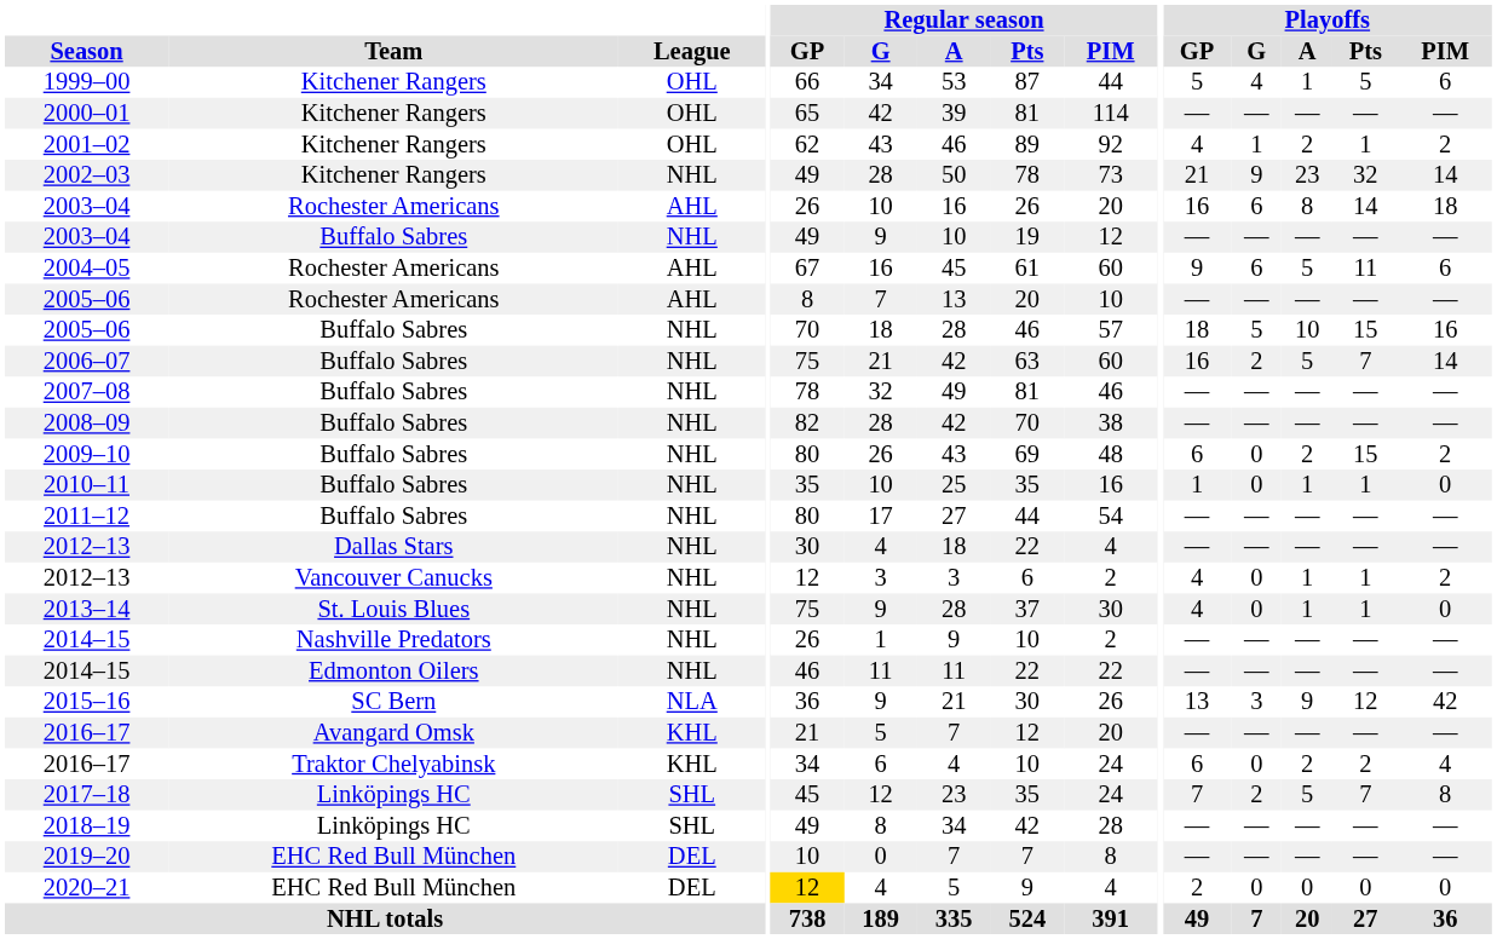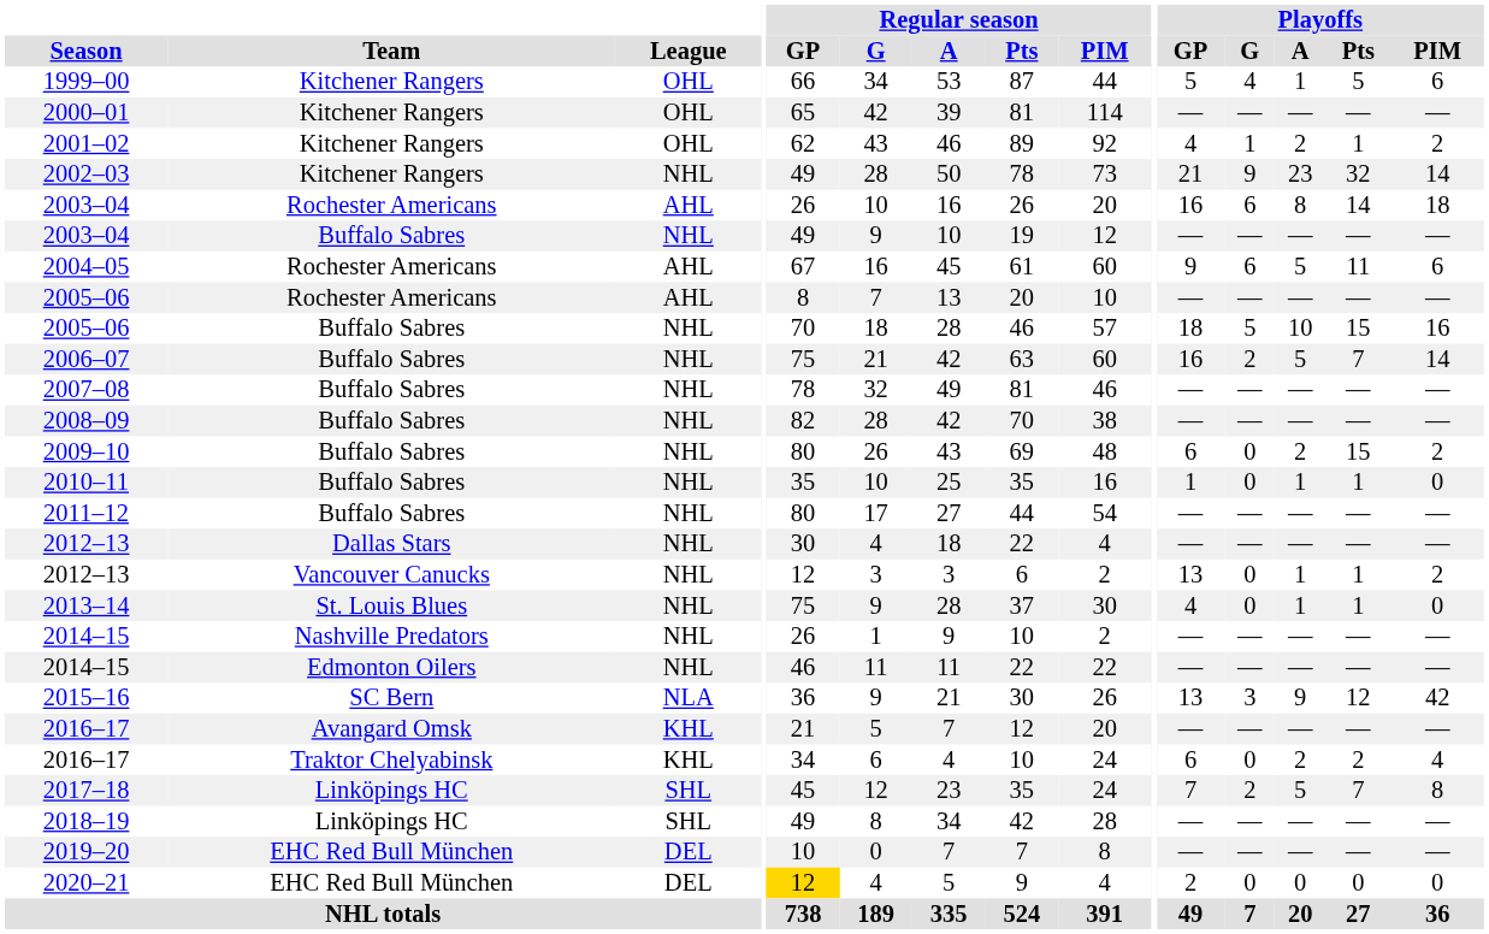 <table border="0" cellpadding="1" cellspacing="0" style="text-align:center; width:60em">
 <tr bgcolor="#e0e0e0">
 <th colspan="3" bgcolor="#ffffff"></th>
 <th rowspan="99" bgcolor="#ffffff"></th>
 <th colspan="5"><a href='#'>Regular season</a></th>
 <th rowspan="99" bgcolor="#ffffff"></th>
 <th colspan="5"><a href='#'>Playoffs</a></th>
 </tr>
 <tr bgcolor="#e0e0e0">
 <th><a href='#'>Season</a></th>
 <th>Team</th>
 <th>League</th>
 <th>GP</th>
 <th><a href='#'>G</a></th>
 <th><a href='#'>A</a></th>
 <th><a href='#'>Pts</a></th>
 <th><a href='#'>PIM</a></th>
 <th>GP</th>
 <th>G</th>
 <th>A</th>
 <th>Pts</th>
 <th>PIM</th>
 </tr>
 <tr>
 <td><a href='#'>1999–00</a></td>
 <td><a href='#'>Kitchener Rangers</a></td>
 <td><a href='#'>OHL</a></td>
 <td>66</td>
 <td>34</td>
 <td>53</td>
 <td>87</td>
 <td>44</td>
 <td>5</td>
 <td>4</td>
 <td>1</td>
 <td>5</td>
 <td>6</td>
 </tr>
 <tr bgcolor="#f0f0f0">
 <td><a href='#'>2000–01</a></td>
 <td>Kitchener Rangers</td>
 <td>OHL</td>
 <td>65</td>
 <td>42</td>
 <td>39</td>
 <td>81</td>
 <td>114</td>
 <td>—</td>
 <td>—</td>
 <td>—</td>
 <td>—</td>
 <td>—</td>
 </tr>
 <tr>
 <td><a href='#'>2001–02</a></td>
 <td>Kitchener Rangers</td>
 <td>OHL</td>
 <td>62</td>
 <td>43</td>
 <td>46</td>
 <td>89</td>
 <td>92</td>
 <td>4</td>
 <td>1</td>
 <td>2</td>
 <td>1</td>
 <td>2</td>
 </tr>
 <tr bgcolor="#f0f0f0">
 <td><a href='#'>2002–03</a></td>
 <td>Kitchener Rangers</td>
 <td>NHL</td>
 <td>49</td>
 <td>28</td>
 <td>50</td>
 <td>78</td>
 <td>73</td>
 <td>21</td>
 <td>9</td>
 <td>23</td>
 <td>32</td>
 <td>14</td>
 </tr>
 <tr>
 <td><a href='#'>2003–04</a></td>
 <td><a href='#'>Rochester Americans</a></td>
 <td><a href='#'>AHL</a></td>
 <td>26</td>
 <td>10</td>
 <td>16</td>
 <td>26</td>
 <td>20</td>
 <td>16</td>
 <td>6</td>
 <td>8</td>
 <td>14</td>
 <td>18</td>
 </tr>
 <tr bgcolor="#f0f0f0">
 <td><a href='#'>2003–04</a></td>
 <td><a href='#'>Buffalo Sabres</a></td>
 <td><a href='#'>NHL</a></td>
 <td>49</td>
 <td>9</td>
 <td>10</td>
 <td>19</td>
 <td>12</td>
 <td>—</td>
 <td>—</td>
 <td>—</td>
 <td>—</td>
 <td>—</td>
 </tr>
 <tr>
 <td><a href='#'>2004–05</a></td>
 <td>Rochester Americans</td>
 <td>AHL</td>
 <td>67</td>
 <td>16</td>
 <td>45</td>
 <td>61</td>
 <td>60</td>
 <td>9</td>
 <td>6</td>
 <td>5</td>
 <td>11</td>
 <td>6</td>
 </tr>
 <tr bgcolor="#f0f0f0">
 <td><a href='#'>2005–06</a></td>
 <td>Rochester Americans</td>
 <td>AHL</td>
 <td>8</td>
 <td>7</td>
 <td>13</td>
 <td>20</td>
 <td>10</td>
 <td>—</td>
 <td>—</td>
 <td>—</td>
 <td>—</td>
 <td>—</td>
 </tr>
 <tr>
 <td><a href='#'>2005–06</a></td>
 <td>Buffalo Sabres</td>
 <td>NHL</td>
 <td>70</td>
 <td>18</td>
 <td>28</td>
 <td>46</td>
 <td>57</td>
 <td>18</td>
 <td>5</td>
 <td>10</td>
 <td>15</td>
 <td>16</td>
 </tr>
 <tr bgcolor="#f0f0f0">
 <td><a href='#'>2006–07</a></td>
 <td>Buffalo Sabres</td>
 <td>NHL</td>
 <td>75</td>
 <td>21</td>
 <td>42</td>
 <td>63</td>
 <td>60</td>
 <td>16</td>
 <td>2</td>
 <td>5</td>
 <td>7</td>
 <td>14</td>
 </tr>
 <tr>
 <td><a href='#'>2007–08</a></td>
 <td>Buffalo Sabres</td>
 <td>NHL</td>
 <td>78</td>
 <td>32</td>
 <td>49</td>
 <td>81</td>
 <td>46</td>
 <td>—</td>
 <td>—</td>
 <td>—</td>
 <td>—</td>
 <td>—</td>
 </tr>
 <tr bgcolor="#f0f0f0">
 <td><a href='#'>2008–09</a></td>
 <td>Buffalo Sabres</td>
 <td>NHL</td>
 <td>82</td>
 <td>28</td>
 <td>42</td>
 <td>70</td>
 <td>38</td>
 <td>—</td>
 <td>—</td>
 <td>—</td>
 <td>—</td>
 <td>—</td>
 </tr>
 <tr>
 <td><a href='#'>2009–10</a></td>
 <td>Buffalo Sabres</td>
 <td>NHL</td>
 <td>80</td>
 <td>26</td>
 <td>43</td>
 <td>69</td>
 <td>48</td>
 <td>6</td>
 <td>0</td>
 <td>2</td>
 <td>15</td>
 <td>2</td>
 </tr>
 <tr bgcolor="#f0f0f0">
 <td><a href='#'>2010–11</a></td>
 <td>Buffalo Sabres</td>
 <td>NHL</td>
 <td>35</td>
 <td>10</td>
 <td>25</td>
 <td>35</td>
 <td>16</td>
 <td>1</td>
 <td>0</td>
 <td>1</td>
 <td>1</td>
 <td>0</td>
 </tr>
 <tr>
 <td><a href='#'>2011–12</a></td>
 <td>Buffalo Sabres</td>
 <td>NHL</td>
 <td>80</td>
 <td>17</td>
 <td>27</td>
 <td>44</td>
 <td>54</td>
 <td>—</td>
 <td>—</td>
 <td>—</td>
 <td>—</td>
 <td>—</td>
 </tr>
 <tr bgcolor="#f0f0f0">
 <td><a href='#'>2012–13</a></td>
 <td><a href='#'>Dallas Stars</a></td>
 <td>NHL</td>
 <td>30</td>
 <td>4</td>
 <td>18</td>
 <td>22</td>
 <td>4</td>
 <td>—</td>
 <td>—</td>
 <td>—</td>
 <td>—</td>
 <td>—</td>
 </tr>
 <tr>
 <td>2012–13</td>
 <td><a href='#'>Vancouver Canucks</a></td>
 <td>NHL</td>
 <td>12</td>
 <td>3</td>
 <td>3</td>
 <td>6</td>
 <td>2</td>
-<td>4</td>
+<td>13</td>
 <td>0</td>
 <td>1</td>
 <td>1</td>
 <td>2</td>
 </tr>
 <tr bgcolor="#f0f0f0">
 <td><a href='#'>2013–14</a></td>
 <td><a href='#'>St. Louis Blues</a></td>
 <td>NHL</td>
 <td>75</td>
 <td>9</td>
 <td>28</td>
 <td>37</td>
 <td>30</td>
 <td>4</td>
 <td>0</td>
 <td>1</td>
 <td>1</td>
 <td>0</td>
 </tr>
 <tr>
 <td><a href='#'>2014–15</a></td>
 <td><a href='#'>Nashville Predators</a></td>
 <td>NHL</td>
 <td>26</td>
 <td>1</td>
 <td>9</td>
 <td>10</td>
 <td>2</td>
 <td>—</td>
 <td>—</td>
 <td>—</td>
 <td>—</td>
 <td>—</td>
 </tr>
 <tr bgcolor="#f0f0f0">
 <td>2014–15</td>
 <td><a href='#'>Edmonton Oilers</a></td>
 <td>NHL</td>
 <td>46</td>
 <td>11</td>
 <td>11</td>
 <td>22</td>
 <td>22</td>
 <td>—</td>
 <td>—</td>
 <td>—</td>
 <td>—</td>
 <td>—</td>
 </tr>
 <tr>
 <td><a href='#'>2015–16</a></td>
 <td><a href='#'>SC Bern</a></td>
 <td><a href='#'>NLA</a></td>
 <td>36</td>
 <td>9</td>
 <td>21</td>
 <td>30</td>
 <td>26</td>
 <td>13</td>
 <td>3</td>
 <td>9</td>
 <td>12</td>
 <td>42</td>
 </tr>
 <tr bgcolor="#f0f0f0">
 <td><a href='#'>2016–17</a></td>
 <td><a href='#'>Avangard Omsk</a></td>
 <td><a href='#'>KHL</a></td>
 <td>21</td>
 <td>5</td>
 <td>7</td>
 <td>12</td>
 <td>20</td>
 <td>—</td>
 <td>—</td>
 <td>—</td>
 <td>—</td>
 <td>—</td>
 </tr>
 <tr>
 <td>2016–17</td>
 <td><a href='#'>Traktor Chelyabinsk</a></td>
 <td>KHL</td>
 <td>34</td>
 <td>6</td>
 <td>4</td>
 <td>10</td>
 <td>24</td>
 <td>6</td>
 <td>0</td>
 <td>2</td>
 <td>2</td>
 <td>4</td>
 </tr>
 <tr bgcolor="#f0f0f0">
 <td><a href='#'>2017–18</a></td>
 <td><a href='#'>Linköpings HC</a></td>
 <td><a href='#'>SHL</a></td>
 <td>45</td>
 <td>12</td>
 <td>23</td>
 <td>35</td>
 <td>24</td>
 <td>7</td>
 <td>2</td>
 <td>5</td>
 <td>7</td>
 <td>8</td>
 </tr>
 <tr>
 <td><a href='#'>2018–19</a></td>
 <td>Linköpings HC</td>
 <td>SHL</td>
 <td>49</td>
 <td>8</td>
 <td>34</td>
 <td>42</td>
 <td>28</td>
 <td>—</td>
 <td>—</td>
 <td>—</td>
 <td>—</td>
 <td>—</td>
 </tr>
 <tr bgcolor="#f0f0f0">
 <td><a href='#'>2019–20</a></td>
 <td><a href='#'>EHC Red Bull München</a></td>
 <td><a href='#'>DEL</a></td>
 <td>10</td>
 <td>0</td>
 <td>7</td>
 <td>7</td>
 <td>8</td>
 <td>—</td>
 <td>—</td>
 <td>—</td>
 <td>—</td>
 <td>—</td>
 </tr>
 <tr>
 <td><a href='#'>2020–21</a></td>
 <td>EHC Red Bull München</td>
 <td>DEL</td>
 <td style="background: gold;">12</td>
 <td>4</td>
 <td>5</td>
 <td>9</td>
 <td>4</td>
 <td>2</td>
 <td>0</td>
 <td>0</td>
 <td>0</td>
 <td>0</td>
 </tr>
 <tr bgcolor="#e0e0e0">
 <th colspan="3">NHL totals</th>
 <th>738</th>
 <th>189</th>
 <th>335</th>
 <th>524</th>
 <th>391</th>
 <th>49</th>
 <th>7</th>
 <th>20</th>
 <th>27</th>
 <th>36</th>
 </tr>
 </table>
